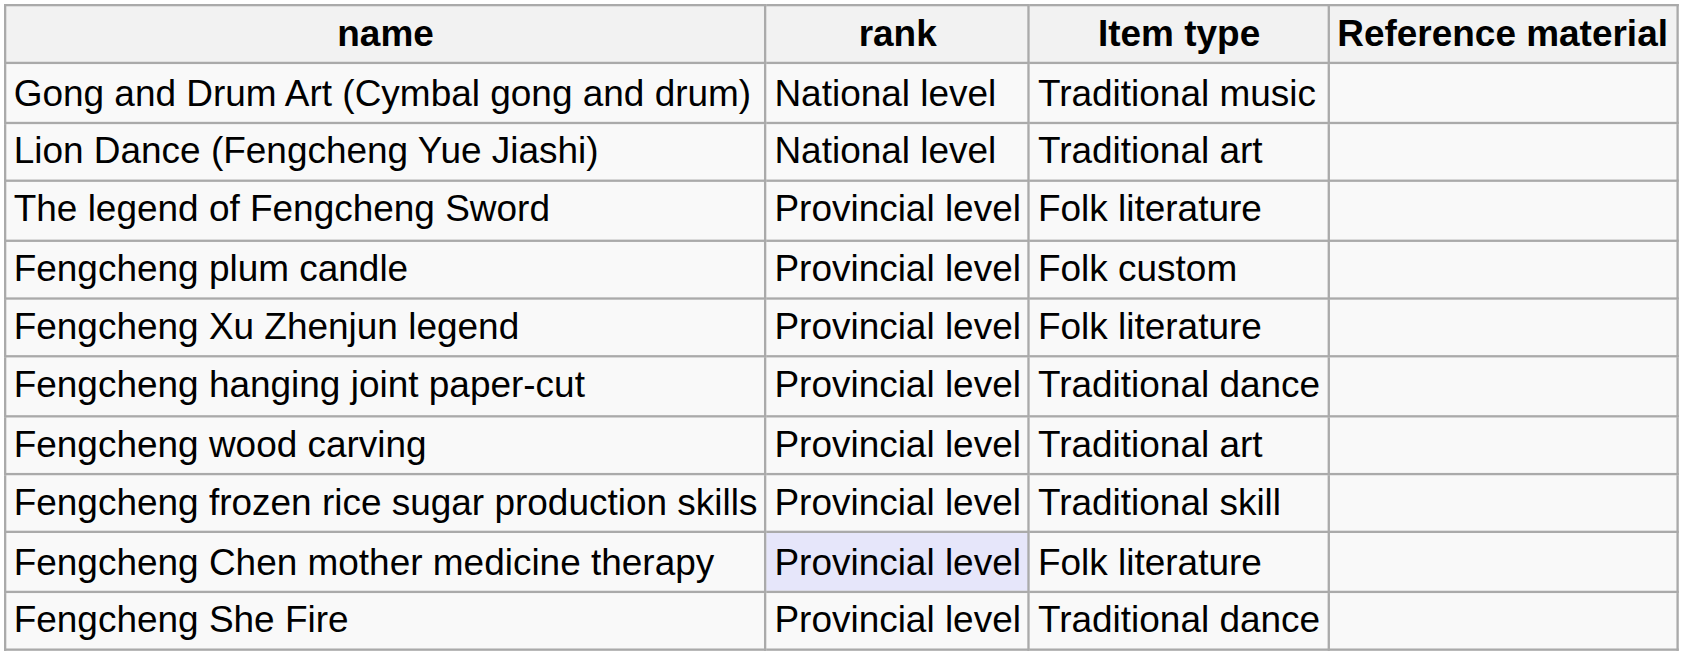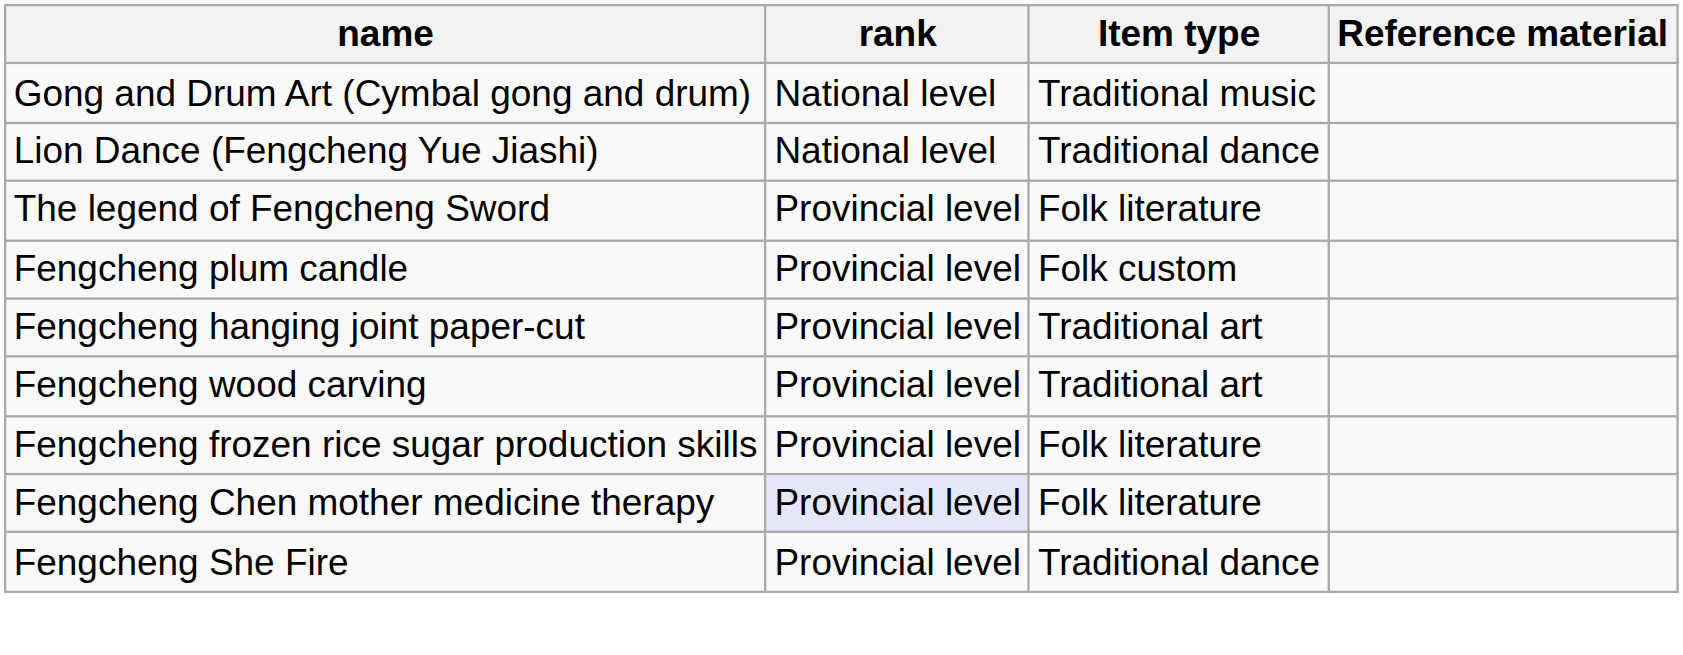 <table class="wikitable">
 <tr>
 <th>name</th>
 <th>rank</th>
 <th>Item type</th>
 <th>Reference material</th>
 </tr>
 <tr>
 <td>Gong and Drum Art (Cymbal gong and drum)</td>
 <td>National level</td>
 <td>Traditional music</td>
 <td></td>
 </tr>
 <tr>
 <td>Lion Dance (Fengcheng Yue Jiashi)</td>
 <td>National level</td>
-<td>Traditional art</td>
+<td>Traditional dance</td>
 <td></td>
 </tr>
 <tr>
 <td>The legend of Fengcheng Sword</td>
 <td>Provincial level</td>
 <td>Folk literature</td>
 <td></td>
 </tr>
 <tr>
 <td>Fengcheng plum candle</td>
 <td>Provincial level</td>
 <td>Folk custom</td>
 <td></td>
 </tr>
 <tr>
-<td>Fengcheng Xu Zhenjun legend</td>
-<td>Provincial level</td>
-<td>Folk literature</td>
-<td></td>
-</tr>
-<tr>
 <td>Fengcheng hanging joint paper-cut</td>
 <td>Provincial level</td>
-<td>Traditional dance</td>
+<td>Traditional art</td>
 <td></td>
 </tr>
 <tr>
 <td>Fengcheng wood carving</td>
 <td>Provincial level</td>
 <td>Traditional art</td>
 <td></td>
 </tr>
 <tr>
 <td>Fengcheng frozen rice sugar production skills</td>
 <td>Provincial level</td>
-<td>Traditional skill</td>
+<td>Folk literature</td>
 <td></td>
 </tr>
 <tr>
 <td>Fengcheng Chen mother medicine therapy</td>
 <td style="background: lavender;">Provincial level</td>
 <td>Folk literature</td>
 <td></td>
 </tr>
 <tr>
 <td>Fengcheng She Fire</td>
 <td>Provincial level</td>
 <td>Traditional dance</td>
 <td></td>
 </tr>
 </table>
